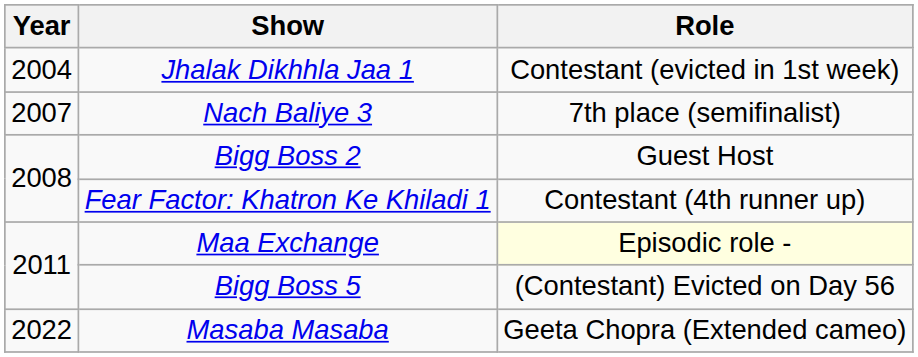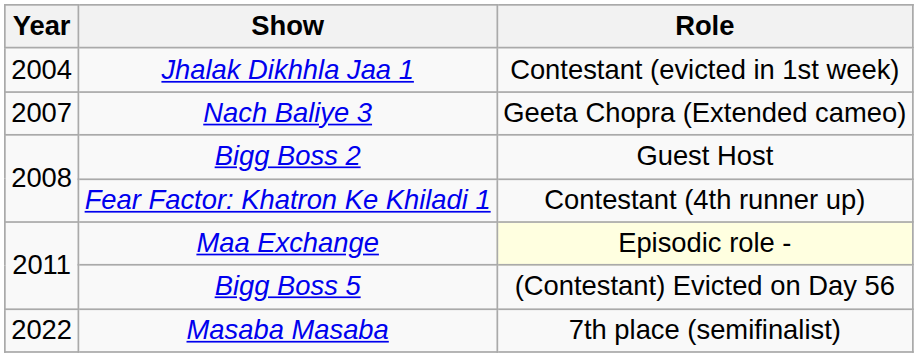 <table class="wikitable" style="text-align:center;">
 <tr>
 <th>Year</th>
 <th>Show</th>
 <th>Role</th>
 </tr>
 <tr>
 <td>2004</td>
 <td><em><a href='#'>Jhalak Dikhhla Jaa 1</a></em></td>
 <td>Contestant (evicted in 1st week)</td>
 </tr>
 <tr>
 <td>2007</td>
 <td><em><a href='#'>Nach Baliye 3</a></em></td>
-<td>7th place (semifinalist)</td>
+<td>Geeta Chopra (Extended cameo)</td>
 </tr>
 <tr>
 <td rowspan="2">2008</td>
 <td><em><a href='#'>Bigg Boss 2</a></em></td>
 <td>Guest Host</td>
 </tr>
 <tr>
 <td><em><a href='#'>Fear Factor: Khatron Ke Khiladi 1</a></em></td>
 <td>Contestant (4th runner up)</td>
 </tr>
 <tr>
 <td rowspan="2">2011</td>
 <td><em><a href='#'>Maa Exchange</a></em></td>
 <td style="background: lightyellow;">Episodic role -</td>
 </tr>
 <tr>
 <td><em><a href='#'>Bigg Boss 5</a></em></td>
 <td>(Contestant) Evicted on Day 56</td>
 </tr>
 <tr>
 <td>2022</td>
 <td><em><a href='#'>Masaba Masaba</a></em></td>
-<td>Geeta Chopra (Extended cameo)</td>
+<td>7th place (semifinalist)</td>
 </tr>
 </table>
